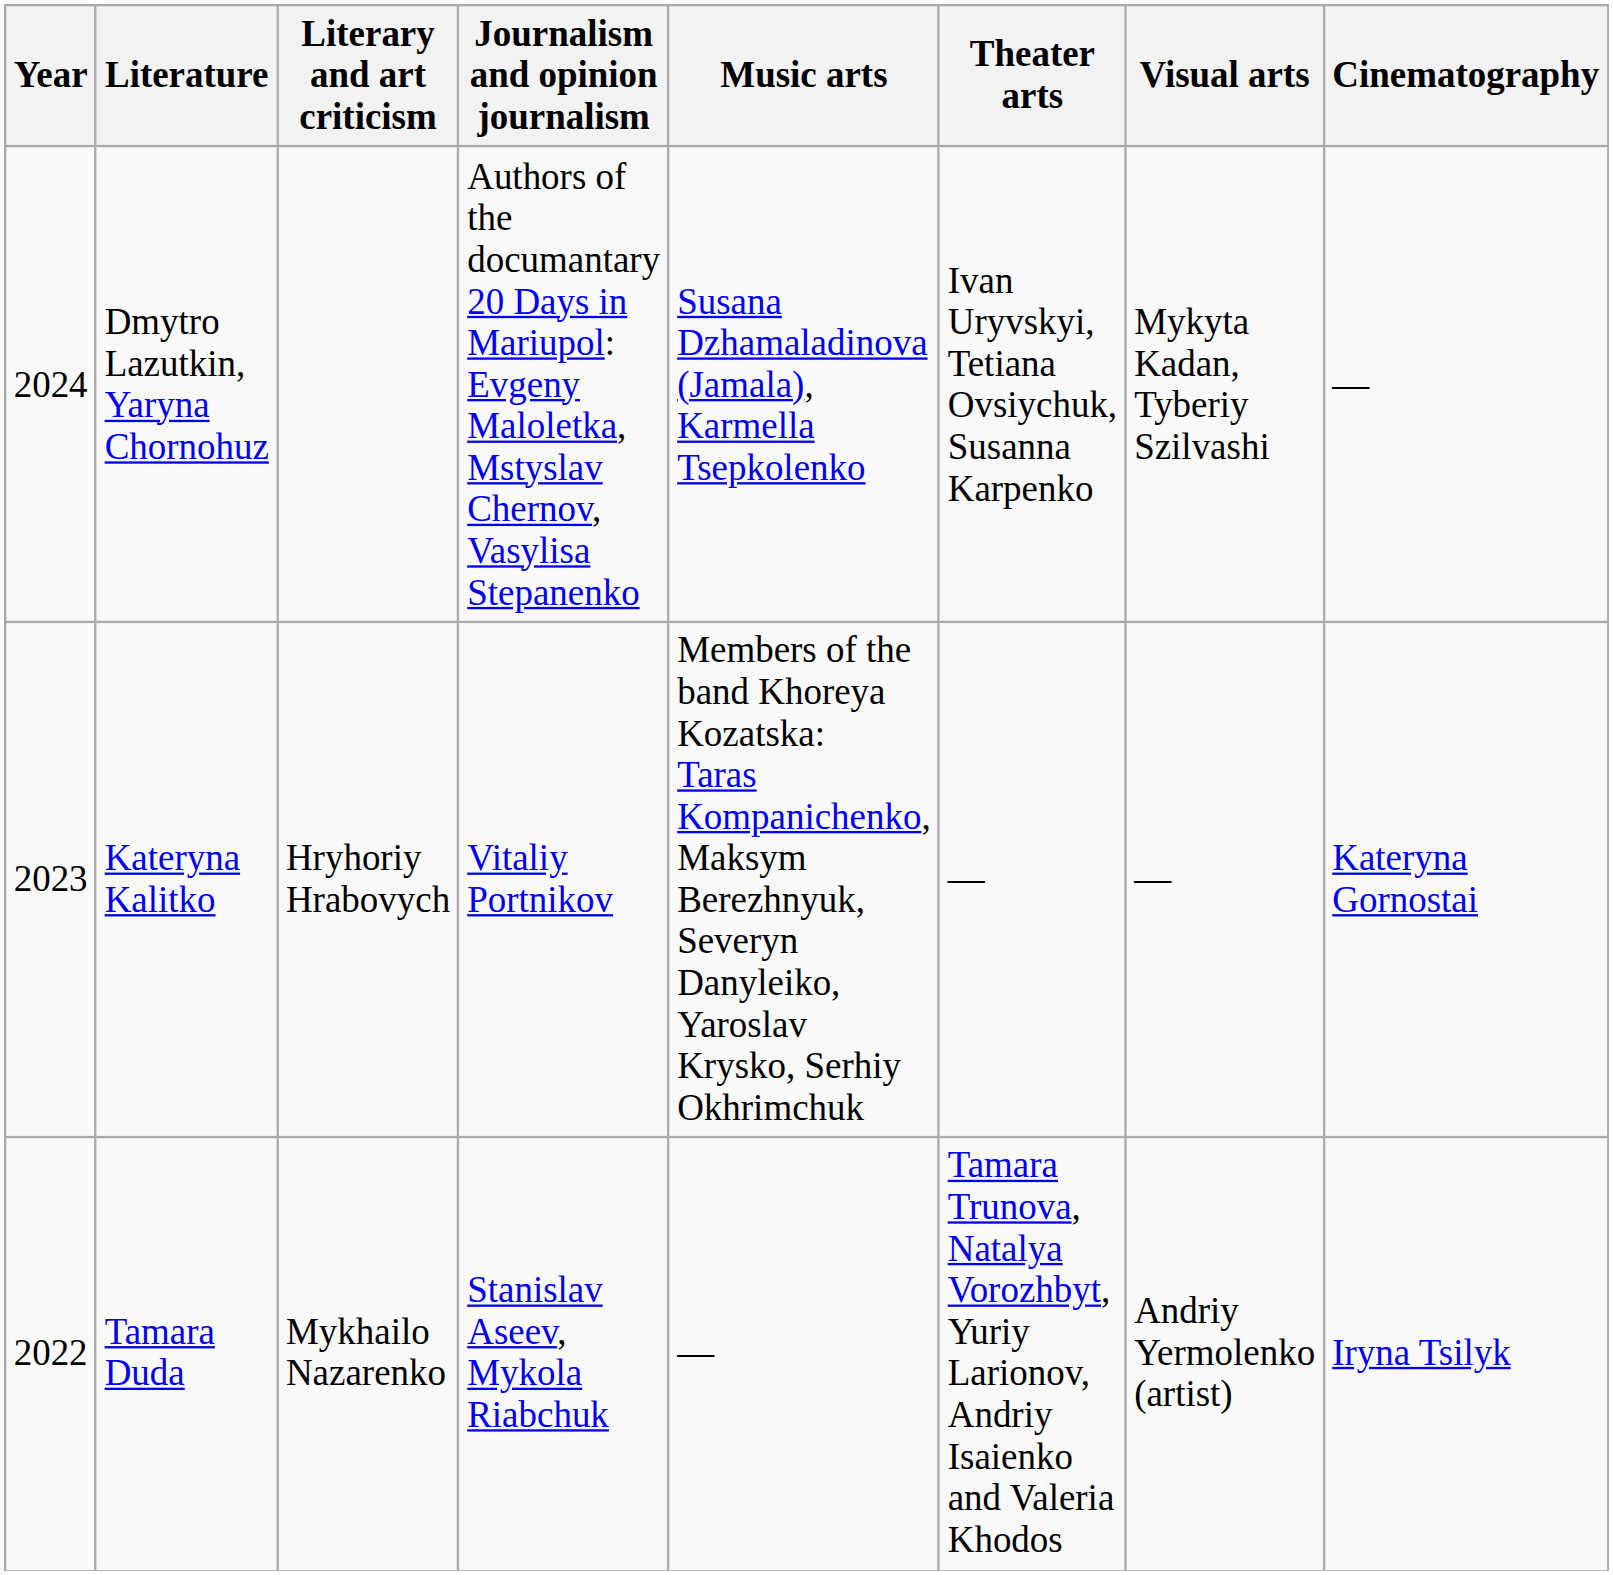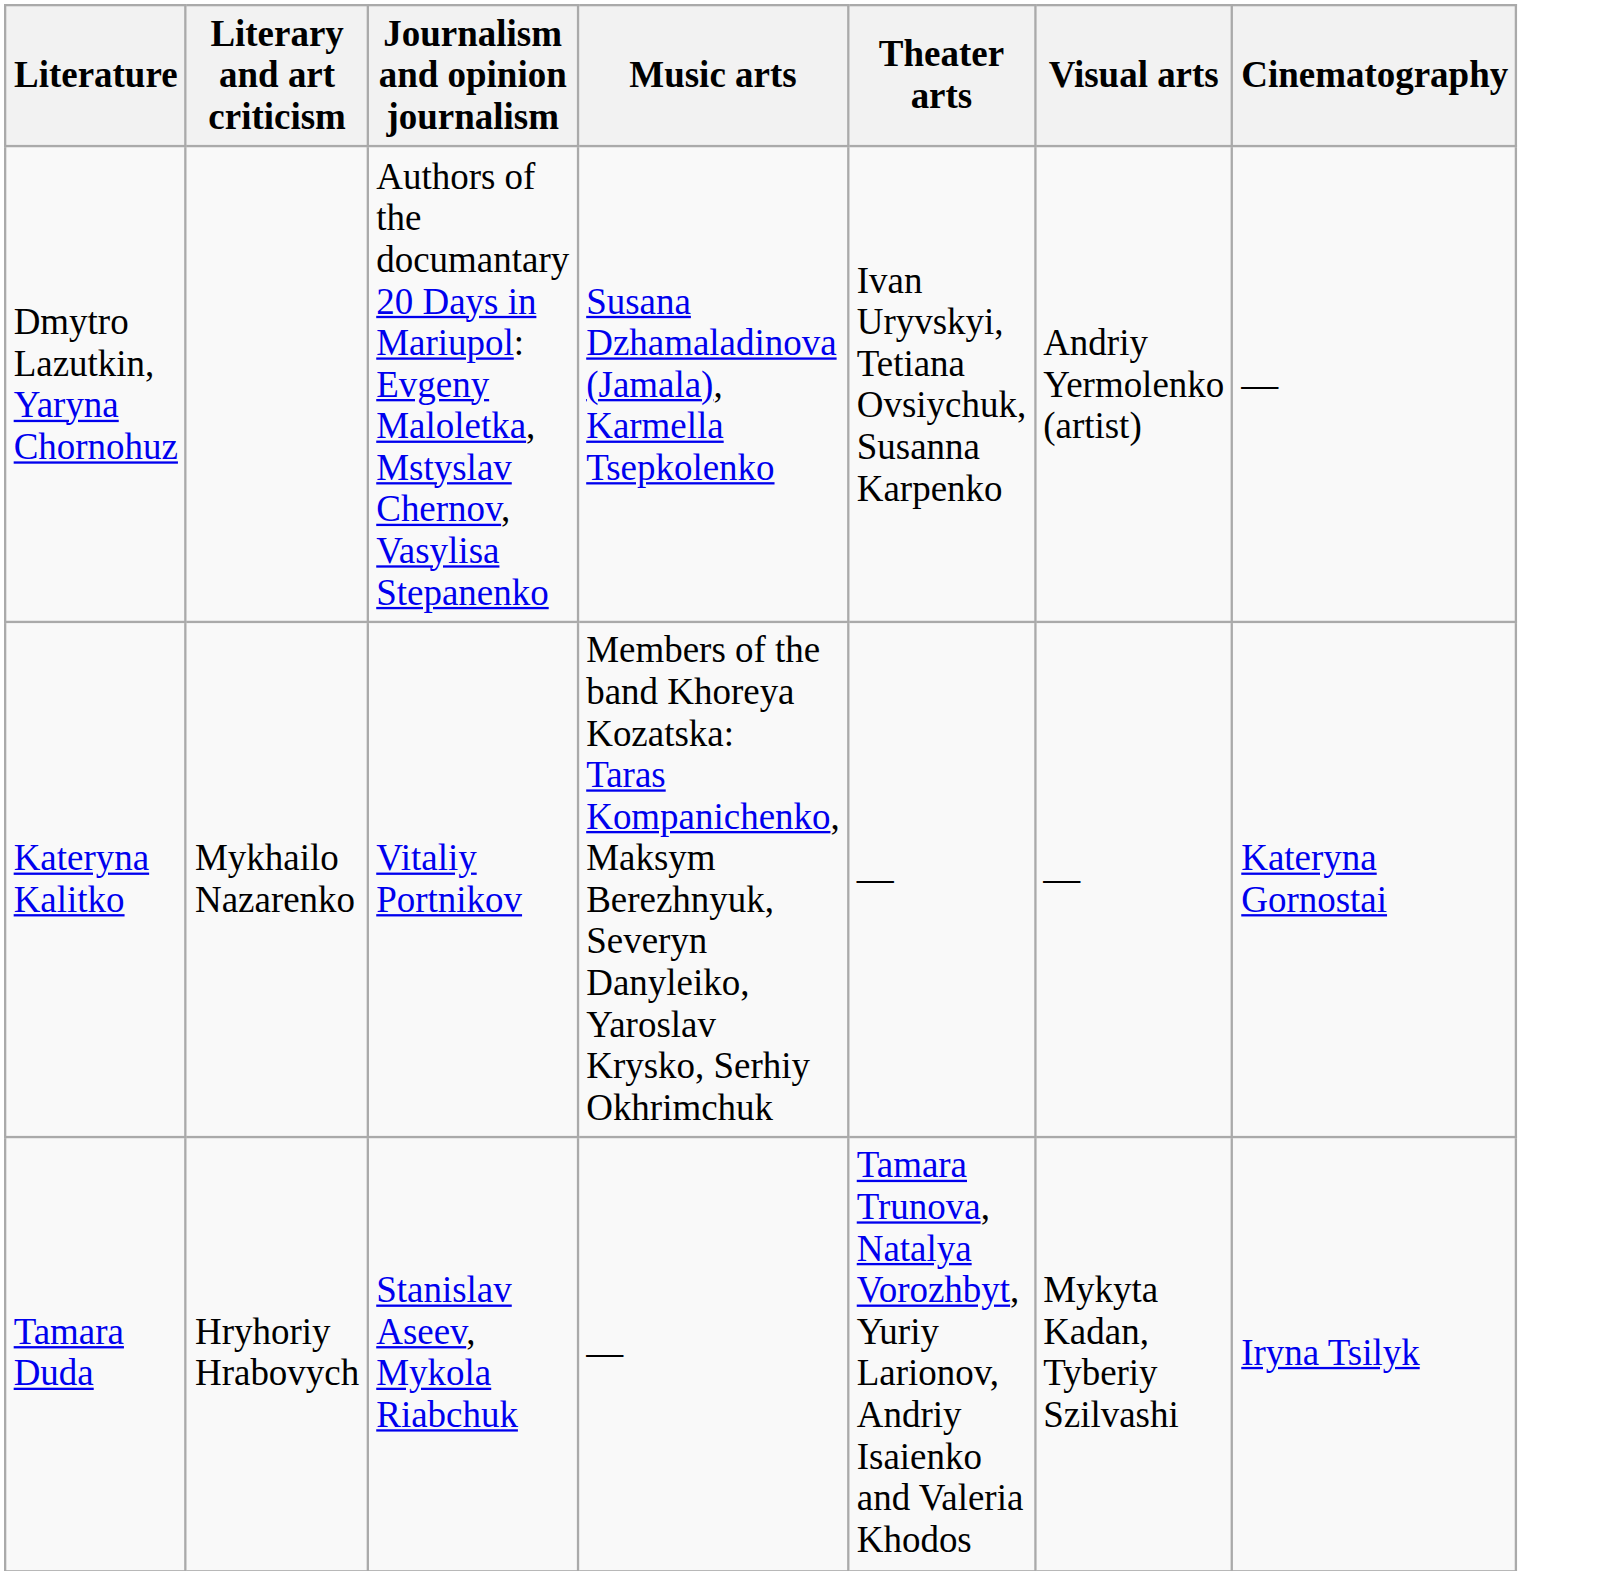 <table class="wikitable">
 <tr>
-<th>Year</th>
 <th>Literature</th>
 <th>Literary and art criticism</th>
 <th>Journalism and opinion journalism</th>
 <th>Music arts</th>
 <th>Theater arts</th>
 <th>Visual arts</th>
 <th>Cinematography</th>
 </tr>
 <tr>
-<td>2024 </td>
 <td>Dmytro Lazutkin, <a href='#'>Yaryna Chornohuz</a></td>
 <td></td>
 <td>Authors of the documantary <a href='#'>20 Days in Mariupol</a>:<br><a href='#'>Evgeny Maloletka</a>, <a href='#'>Mstyslav Chernov</a>, <a href='#'>Vasylisa Stepanenko</a></td>
 <td><a href='#'>Susana Dzhamaladinova (Jamala)</a>, <a href='#'>Karmella Tsepkolenko</a></td>
 <td>Ivan Uryvskyi, Tetiana Ovsiychuk, Susanna Karpenko</td>
-<td>Mykyta Kadan, Tyberiy Szilvashi</td>
+<td>Andriy Yermolenko (artist)</td>
 <td>—</td>
 </tr>
 <tr>
-<td>2023</td>
 <td><a href='#'>Kateryna Kalitko</a></td>
-<td>Hryhoriy Hrabovych</td>
+<td>Mykhailo Nazarenko</td>
 <td><a href='#'>Vitaliy Portnikov</a></td>
 <td>Members of the band Khoreya Kozatska:<br><a href='#'>Taras Kompanichenko</a>, Maksym Berezhnyuk, Severyn Danyleiko, Yaroslav Krysko, Serhiy Okhrimchuk</td>
 <td>—</td>
 <td>—</td>
 <td><a href='#'>Kateryna Gornostai</a></td>
 </tr>
 <tr>
-<td>2022</td>
 <td><a href='#'>Tamara Duda</a></td>
-<td>Mykhailo Nazarenko</td>
+<td>Hryhoriy Hrabovych</td>
 <td><a href='#'>Stanislav Aseev</a>, <a href='#'>Mykola Riabchuk</a></td>
 <td>—</td>
 <td><a href='#'>Tamara Trunova</a>, <a href='#'>Natalya Vorozhbyt</a>, Yuriy Larionov, Andriy Isaienko and Valeria Khodos</td>
-<td>Andriy Yermolenko (artist)</td>
+<td>Mykyta Kadan, Tyberiy Szilvashi</td>
 <td><a href='#'>Iryna Tsilyk</a></td>
 </tr>
 </table>
